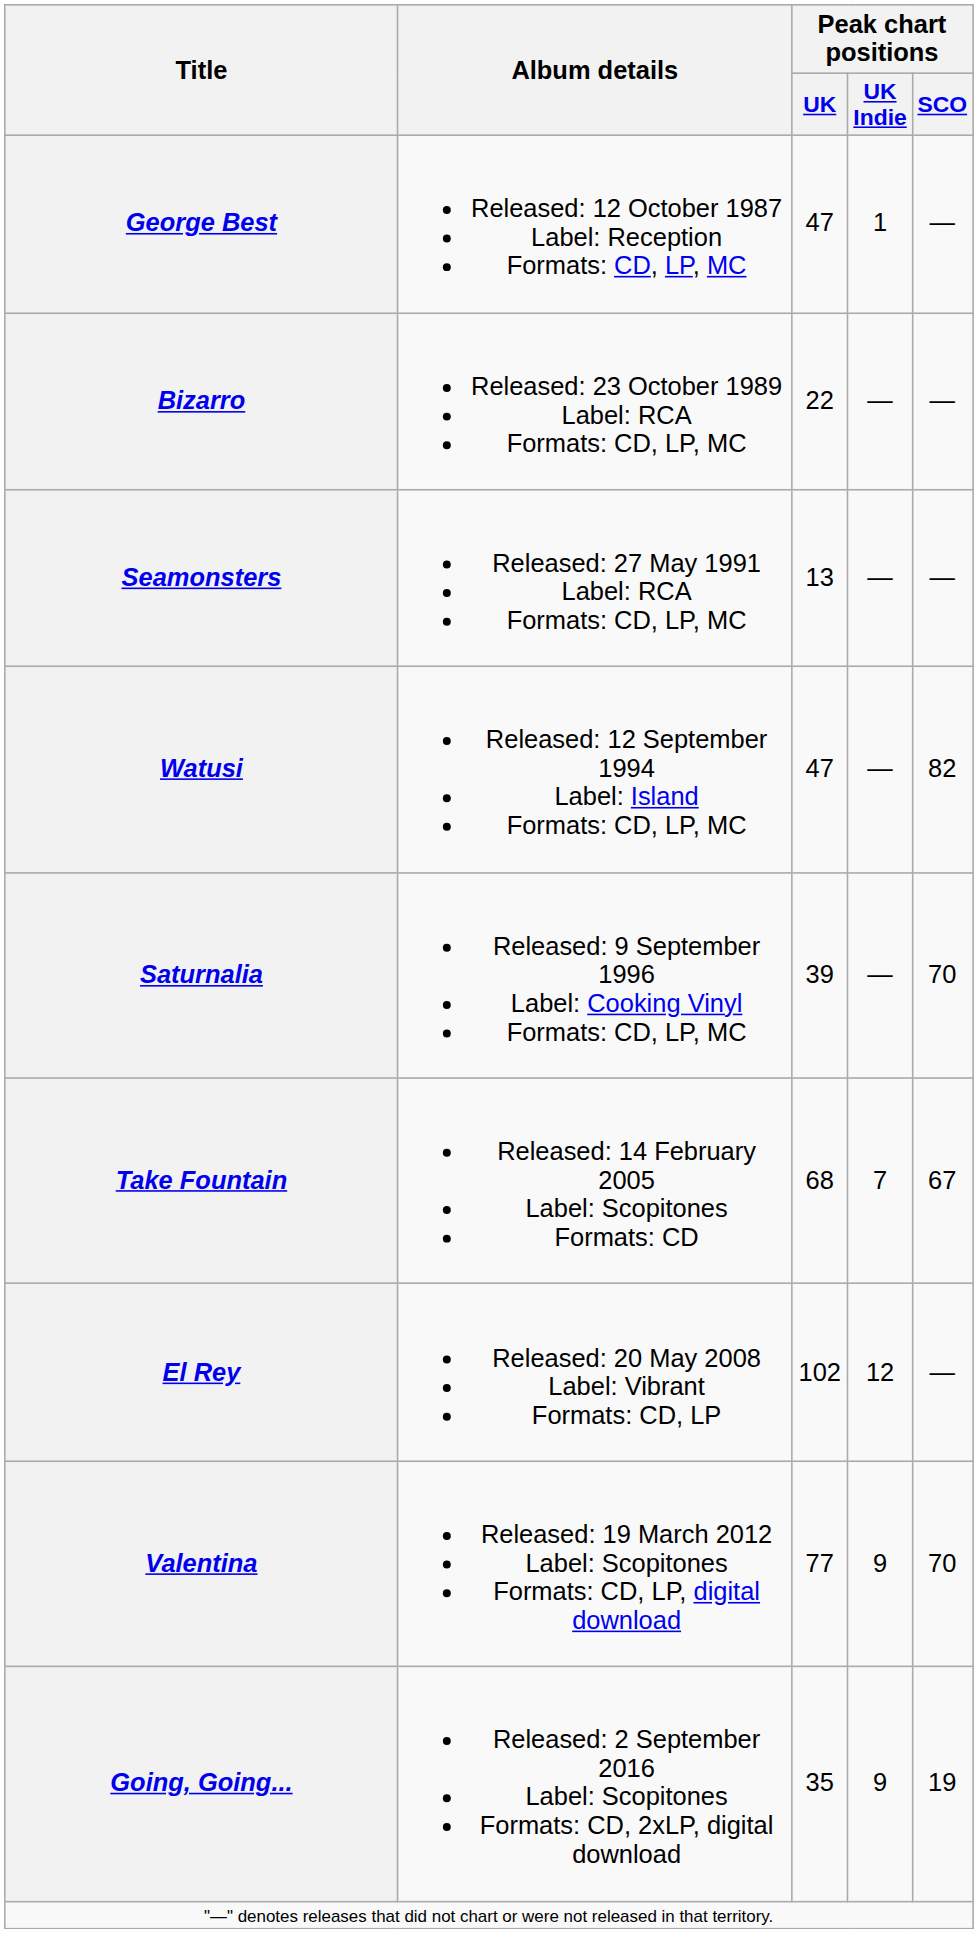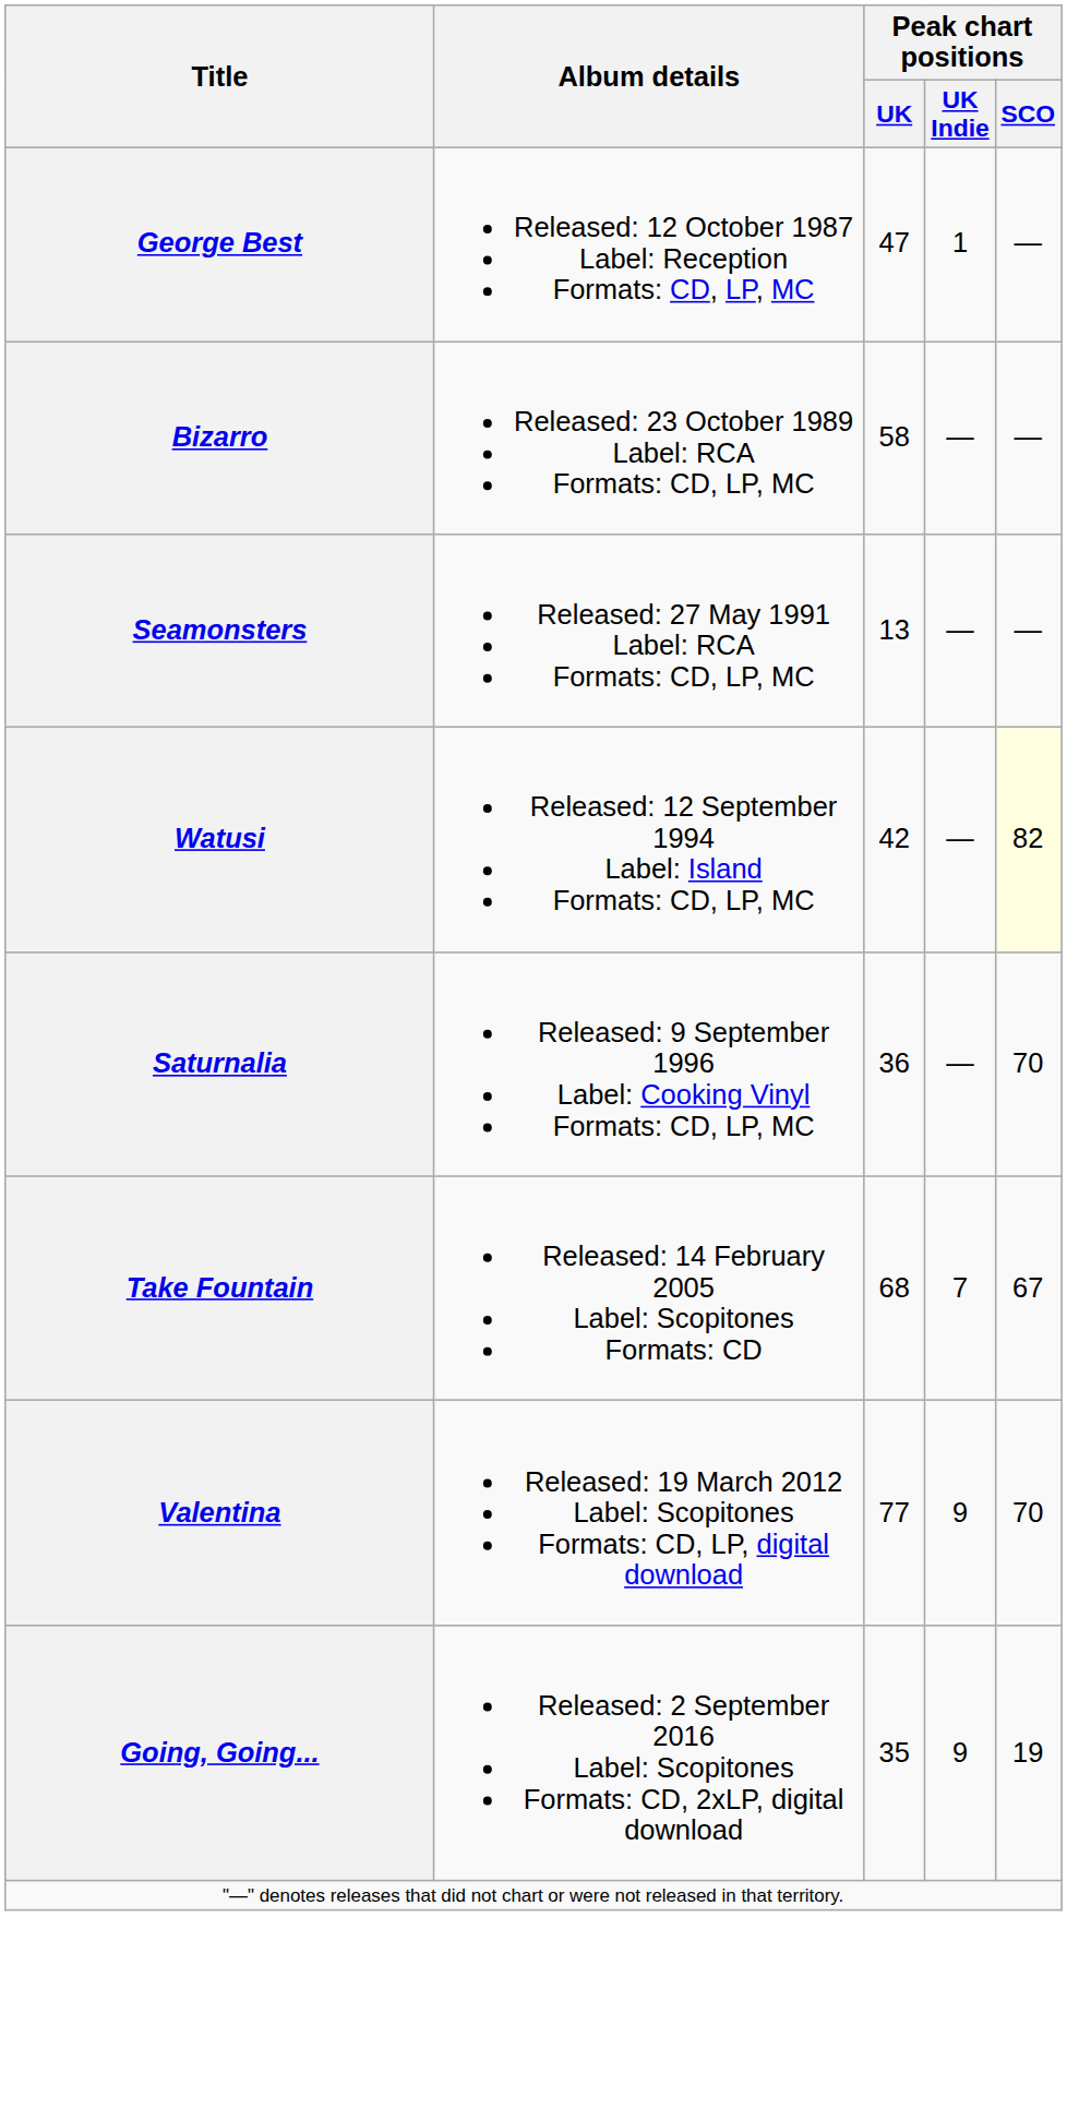 <table class="wikitable plainrowheaders" style="text-align:center;">
 <tr>
 <th rowspan="2" scope="col" style="width:15em;">Title</th>
 <th rowspan="2" scope="col" style="width:15em;">Album details</th>
 <th colspan="3">Peak chart positions</th>
 </tr>
 <tr>
 <th scope="col" style="width:2em;font-size:90%;"><a href='#'>UK</a><br></th>
 <th scope="col" style="width:2em;font-size:90%;"><a href='#'>UK Indie</a><br></th>
 <th scope="col" style="width:2em;font-size:90%;"><a href='#'>SCO</a><br></th>
 </tr>
 <tr>
 <th scope="row"><em><a href='#'>George Best</a></em></th>
 <td><br><ul><li>Released: 12 October 1987</li><li>Label: Reception</li><li>Formats: <a href='#'>CD</a>, <a href='#'>LP</a>, <a href='#'>MC</a></li></ul></td>
 <td>47</td>
 <td>1</td>
 <td>—</td>
 </tr>
 <tr>
 <th scope="row"><em><a href='#'>Bizarro</a></em></th>
 <td><br><ul><li>Released: 23 October 1989</li><li>Label: RCA</li><li>Formats: CD, LP, MC</li></ul></td>
-<td>22</td>
+<td>58</td>
 <td>—</td>
 <td>—</td>
 </tr>
 <tr>
 <th scope="row"><em><a href='#'>Seamonsters</a></em></th>
 <td><br><ul><li>Released: 27 May 1991</li><li>Label: RCA</li><li>Formats: CD, LP, MC</li></ul></td>
 <td>13</td>
 <td>—</td>
 <td>—</td>
 </tr>
 <tr>
 <th scope="row"><em><a href='#'>Watusi</a></em></th>
 <td><br><ul><li>Released: 12 September 1994</li><li>Label: <a href='#'>Island</a></li><li>Formats: CD, LP, MC</li></ul></td>
-<td>47</td>
+<td>42</td>
 <td>—</td>
-<td>82</td>
+<td style="background: lightyellow;">82</td>
 </tr>
 <tr>
 <th scope="row"><em><a href='#'>Saturnalia</a></em></th>
 <td><br><ul><li>Released: 9 September 1996</li><li>Label: <a href='#'>Cooking Vinyl</a></li><li>Formats: CD, LP, MC</li></ul></td>
-<td>39</td>
+<td>36</td>
 <td>—</td>
 <td>70</td>
 </tr>
 <tr>
 <th scope="row"><em><a href='#'>Take Fountain</a></em></th>
 <td><br><ul><li>Released: 14 February 2005</li><li>Label: Scopitones</li><li>Formats: CD</li></ul></td>
 <td>68</td>
 <td>7</td>
 <td>67</td>
-</tr>
-<tr>
-<th scope="row"><em><a href='#'>El Rey</a></em></th>
-<td><br><ul><li>Released: 20 May 2008</li><li>Label: Vibrant</li><li>Formats: CD, LP</li></ul></td>
-<td>102</td>
-<td>12</td>
-<td>—</td>
 </tr>
 <tr>
 <th scope="row"><em><a href='#'>Valentina</a></em></th>
 <td><br><ul><li>Released: 19 March 2012</li><li>Label: Scopitones</li><li>Formats: CD, LP, <a href='#'>digital download</a></li></ul></td>
 <td>77</td>
 <td>9</td>
 <td>70</td>
 </tr>
 <tr>
 <th scope="row"><em><a href='#'>Going, Going...</a></em></th>
 <td><br><ul><li>Released: 2 September 2016</li><li>Label: Scopitones</li><li>Formats: CD, 2xLP, digital download</li></ul></td>
 <td>35</td>
 <td>9</td>
 <td>19</td>
 </tr>
 <tr>
 <td colspan="5" style="font-size:8pt">"—" denotes releases that did not chart or were not released in that territory.</td>
 </tr>
 </table>
